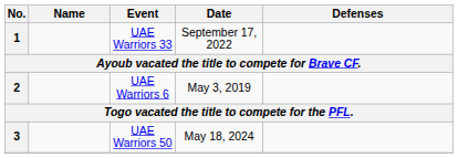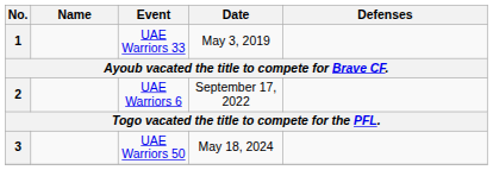 <table class="wikitable" width=100%>
 <tr>
 <th width=1%>No.</th>
 <th width=19%>Name</th>
 <th width=15%>Event</th>
 <th width=20%>Date</th>
 <th width=45%>Defenses</th>
 </tr>
 <tr>
 <th>1</th>
 <td align=left><br></td>
 <td align=center><a href='#'>UAE Warriors 33</a> <br></td>
-<td align=center>September 17, 2022</td>
+<td align=center>May 3, 2019</td>
 <td></td>
 </tr>
 <tr>
 <th colspan=6 align=center><em>Ayoub vacated the title to compete for <a href='#'>Brave CF</a>.</em></th>
 </tr>
 <tr>
 <th>2</th>
 <td align=left><br></td>
 <td align=center><a href='#'>UAE Warriors 6</a> <br></td>
-<td align=center>May 3, 2019</td>
+<td align=center>September 17, 2022</td>
 <td></td>
 </tr>
 <tr>
 <th colspan=6 align=center><em>Togo vacated the title to compete for the <a href='#'>PFL</a>.</em></th>
 </tr>
 <tr>
 <th>3</th>
 <td align=left><br></td>
 <td align=center><a href='#'>UAE Warriors 50</a> <br></td>
 <td align=center>May 18, 2024</td>
 <td></td>
 </tr>
 <tr>
 </tr>
 </table>
